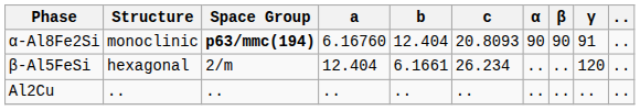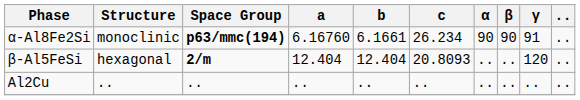 <table class="wikitable">
 <tr>
 <th>Phase</th>
 <th>Structure</th>
 <th>Space Group</th>
 <th>a</th>
 <th>b</th>
 <th>c</th>
 <th>α</th>
 <th>β</th>
 <th>γ</th>
 <th>..</th>
 </tr>
 <tr>
 <td>α-Al8Fe2Si</td>
 <td>monoclinic</td>
 <td><strong>p63/mmc(194)</strong></td>
 <td>6.16760</td>
-<td>12.404</td>
-<td>20.8093</td>
+<td>6.1661</td>
+<td>26.234</td>
 <td>90</td>
 <td>90</td>
 <td>91</td>
 <td>..</td>
 </tr>
 <tr>
 <td>β-Al5FeSi</td>
 <td>hexagonal</td>
-<td>2/m</td>
+<td><strong>2/m</strong></td>
 <td>12.404</td>
-<td>6.1661</td>
-<td>26.234</td>
+<td>12.404</td>
+<td>20.8093</td>
 <td>..</td>
 <td>..</td>
 <td>120</td>
 <td>..</td>
 </tr>
 <tr>
 <td>Al2Cu</td>
 <td>..</td>
 <td>..</td>
 <td>..</td>
 <td>..</td>
 <td>..</td>
 <td>..</td>
 <td>..</td>
 <td>..</td>
 <td>..</td>
 </tr>
 <tr>
 </tr>
 </table>
